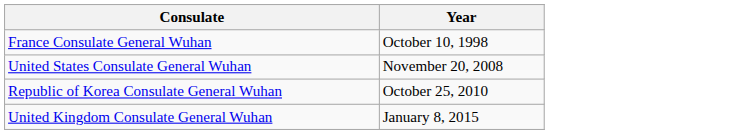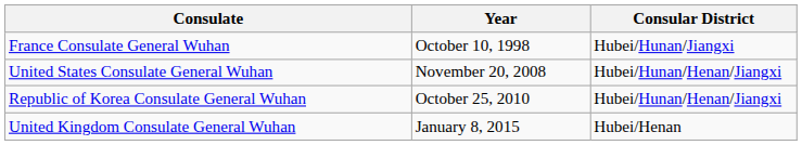 <table class="wikitable" style="font-size:90%;">
 <tr>
 <th style="width:350px;">Consulate</th>
 <th style="width:150px;">Year</th>
+<th style="width:175px;">Consular District</th>
 </tr>
 <tr>
 <td> <a href='#'>France Consulate General Wuhan</a></td>
 <td>October 10, 1998</td>
+<td>Hubei/<a href='#'>Hunan</a>/<a href='#'>Jiangxi</a></td>
 </tr>
 <tr>
 <td> <a href='#'>United States Consulate General Wuhan</a></td>
 <td>November 20, 2008</td>
+<td>Hubei/<a href='#'>Hunan</a>/<a href='#'>Henan</a>/<a href='#'>Jiangxi</a></td>
 </tr>
 <tr>
 <td> <a href='#'>Republic of Korea Consulate General Wuhan</a></td>
 <td>October 25, 2010</td>
+<td>Hubei/<a href='#'>Hunan</a>/<a href='#'>Henan</a>/<a href='#'>Jiangxi</a></td>
 </tr>
 <tr>
 <td> <a href='#'>United Kingdom Consulate General Wuhan</a></td>
 <td>January 8, 2015</td>
+<td>Hubei/Henan</td>
 </tr>
 </table>
